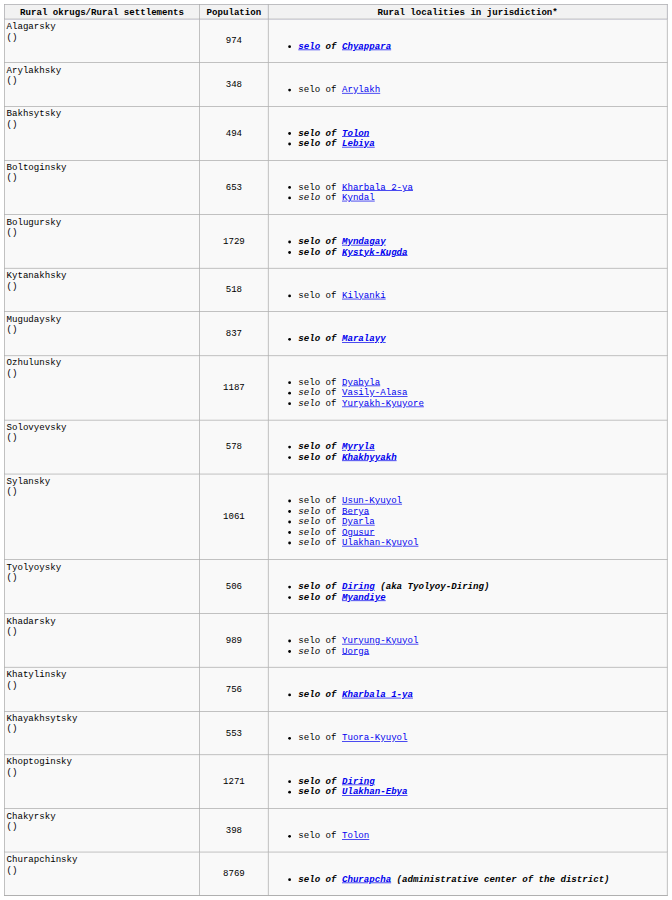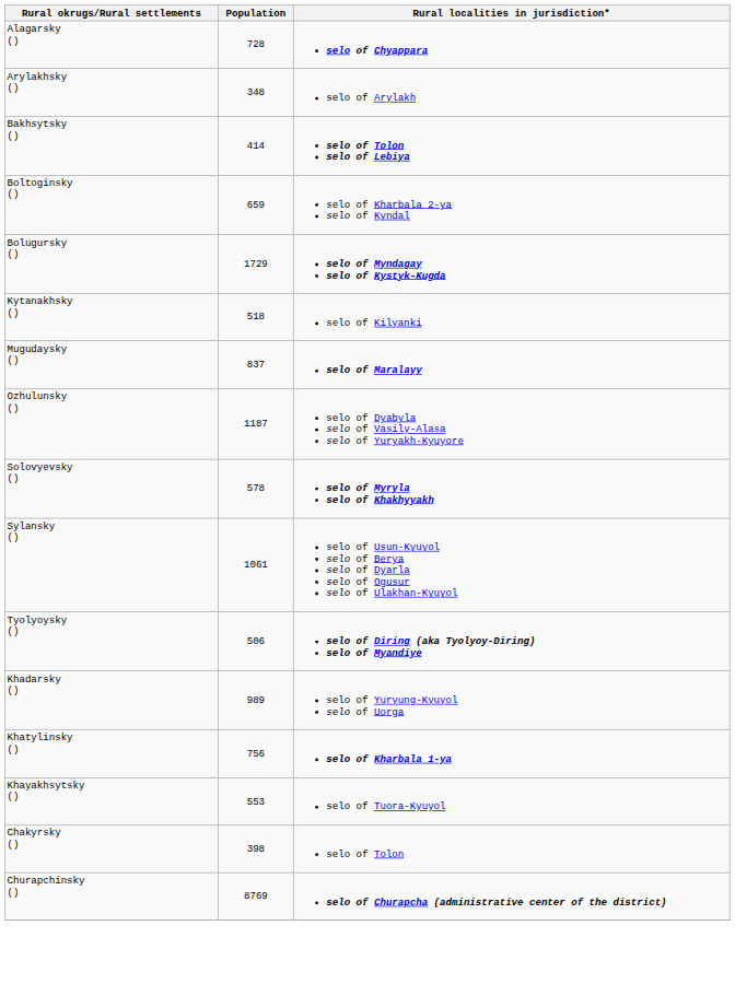 <table class="wikitable" style="width:75%">
 <tr bgcolor="#CCCCFF" align="left">
 <th>Rural okrugs/Rural settlements</th>
 <th>Population</th>
 <th>Rural localities in jurisdiction*</th>
 </tr>
 <tr>
 <td valign="top">Alagarsky<br>()</td>
-<td align="center">974</td>
+<td align="center">728</td>
 <td><br><ul><li><strong><em><a href='#'>selo</a><em> of <a href='#'>Chyappara</a><strong></li></ul></td>
 </tr>
 <tr>
 <td valign="top">Arylakhsky<br>()</td>
 <td align="center">348</td>
 <td><br><ul><li></em></strong>selo</em> of <a href='#'>Arylakh</a></strong></li></ul></td>
 </tr>
 <tr>
 <td valign="top">Bakhsytsky<br>()</td>
-<td align="center">494</td>
+<td align="center">414</td>
 <td><br><ul><li><strong><em>selo<em> of <a href='#'>Tolon</a><strong></li><li></em>selo<em> of <a href='#'>Lebiya</a></li></ul></td>
 </tr>
 <tr>
 <td valign="top">Boltoginsky<br>()</td>
-<td align="center">653</td>
+<td align="center">659</td>
 <td><br><ul><li></em></strong>selo</em> of <a href='#'>Kharbala 2-ya</a></strong></li><li><em>selo</em> of <a href='#'>Kyndal</a></li></ul></td>
 </tr>
 <tr>
 <td valign="top">Bolugursky<br>()</td>
 <td align="center">1729</td>
 <td><br><ul><li><strong><em>selo<em> of <a href='#'>Myndagay</a><strong></li><li></em>selo<em> of <a href='#'>Kystyk-Kugda</a></li></ul></td>
 </tr>
 <tr>
 <td valign="top">Kytanakhsky<br>()</td>
 <td align="center">518</td>
 <td><strong><br><ul><li></em></strong>selo</em> of <a href='#'>Kilyanki</a></strong></li></ul></strong></td>
 </tr>
 <tr>
 <td valign="top">Mugudaysky<br>()</td>
 <td align="center">837</td>
 <td><br><ul><li><strong><em>selo<em> of <a href='#'>Maralayy</a><strong></li></ul></td>
 </tr>
 <tr>
 <td valign="top">Ozhulunsky<br>()</td>
 <td align="center">1187</td>
 <td><br><ul><li></em></strong>selo</em> of <a href='#'>Dyabyla</a></strong></li><li><em>selo</em> of <a href='#'>Vasily-Alasa</a></li><li><em>selo</em> of <a href='#'>Yuryakh-Kyuyore</a></li></ul></td>
 </tr>
 <tr>
 <td valign="top">Solovyevsky<br>()</td>
 <td align="center">578</td>
 <td><br><ul><li><strong><em>selo<em> of <a href='#'>Myryla</a><strong></li><li></em>selo<em> of <a href='#'>Khakhyyakh</a></li></ul></td>
 </tr>
 <tr>
 <td valign="top">Sylansky<br>()</td>
 <td align="center">1061</td>
 <td><br><ul><li></em></strong>selo</em> of <a href='#'>Usun-Kyuyol</a></strong></li><li><em>selo</em> of <a href='#'>Berya</a></li><li><em>selo</em> of <a href='#'>Dyarla</a></li><li><em>selo</em> of <a href='#'>Ogusur</a></li><li><em>selo</em> of <a href='#'>Ulakhan-Kyuyol</a></li></ul></td>
 </tr>
 <tr>
 <td valign="top">Tyolyoysky<br>()</td>
 <td align="center">506</td>
 <td><br><ul><li><strong><em>selo<em> of <a href='#'>Diring</a><strong> (aka Tyolyoy-Diring)</li><li></em>selo<em> of <a href='#'>Myandiye</a></li></ul></td>
 </tr>
 <tr>
 <td valign="top">Khadarsky<br>()</td>
 <td align="center">989</td>
 <td><br><ul><li></em></strong>selo</em> of <a href='#'>Yuryung-Kyuyol</a></strong></li><li><em>selo</em> of <a href='#'>Uorga</a></li></ul></td>
 </tr>
 <tr>
 <td valign="top">Khatylinsky<br>()</td>
 <td align="center">756</td>
 <td><br><ul><li><strong><em>selo<em> of <a href='#'>Kharbala 1-ya</a><strong></li></ul></td>
 </tr>
 <tr>
 <td valign="top">Khayakhsytsky<br>()</td>
 <td align="center">553</td>
 <td><br><ul><li></em></strong>selo</em> of <a href='#'>Tuora-Kyuyol</a></strong></li></ul></td>
 </tr>
 <tr>
-<td valign="top">Khoptoginsky<br>()</td>
-<td align="center">1271</td>
-<td><br><ul><li><strong><em>selo<em> of <a href='#'>Diring</a><strong></li><li></em>selo<em> of <a href='#'>Ulakhan-Ebya</a></li></ul></td>
-</tr>
-<tr>
 <td valign="top">Chakyrsky<br>()</td>
 <td align="center">398</td>
 <td><br><ul><li></em></strong>selo</em> of <a href='#'>Tolon</a></strong></li></ul></td>
 </tr>
 <tr>
 <td valign="top">Churapchinsky<br>()</td>
 <td align="center">8769</td>
 <td><br><ul><li><strong><em>selo<em> of <a href='#'>Churapcha</a><strong> (administrative center of the district)</li></ul></td>
 </tr>
 <tr>
 </tr>
 </table>
